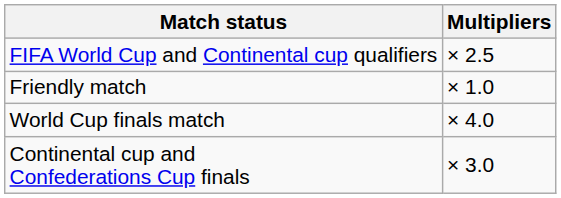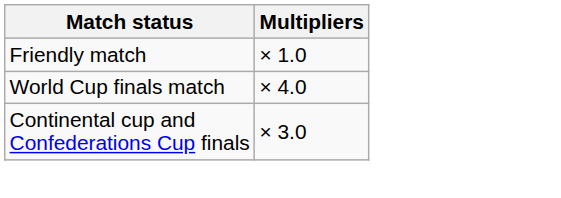 <table class="wikitable sortable" style="font-size: 90%;">
 <tr>
 <th>Match status</th>
 <th>Multipliers</th>
-</tr>
-<tr>
-<td><a href='#'>FIFA World Cup</a> and <a href='#'>Continental cup</a> qualifiers</td>
-<td>× 2.5</td>
 </tr>
 <tr>
 <td>Friendly match</td>
 <td>× 1.0</td>
 </tr>
 <tr>
 <td>World Cup finals match</td>
 <td>× 4.0</td>
 </tr>
 <tr>
 <td>Continental cup and<br><a href='#'>Confederations Cup</a> finals</td>
 <td>× 3.0</td>
 </tr>
 </table>
